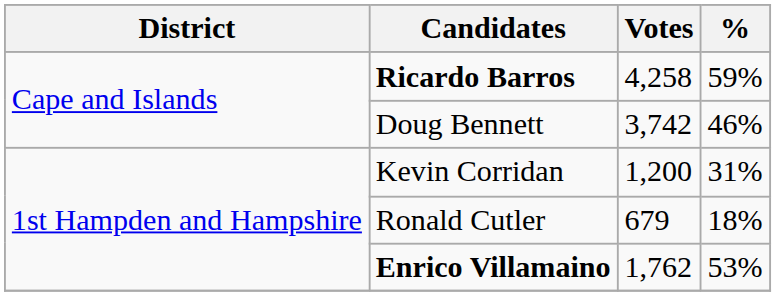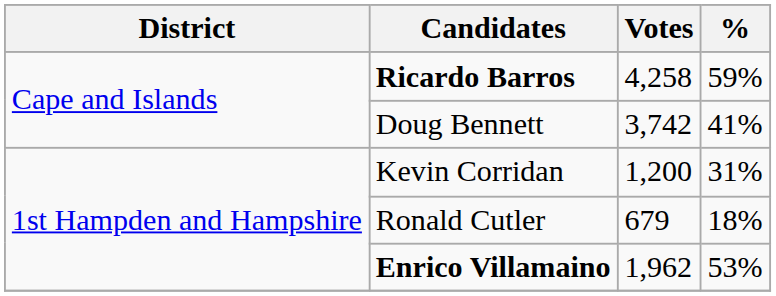 <table class=wikitable>
 <tr>
 <th>District</th>
 <th>Candidates</th>
 <th>Votes</th>
 <th>%</th>
 </tr>
 <tr>
 <td rowspan=2><a href='#'>Cape and Islands</a></td>
 <td><strong>Ricardo Barros</strong></td>
 <td>4,258</td>
 <td>59%</td>
 </tr>
 <tr>
 <td>Doug Bennett</td>
 <td>3,742</td>
-<td>46%</td>
+<td>41%</td>
 </tr>
 <tr>
 <td rowspan=3><a href='#'>1st Hampden and Hampshire</a></td>
 <td>Kevin Corridan</td>
 <td>1,200</td>
 <td>31%</td>
 </tr>
 <tr>
 <td>Ronald Cutler</td>
 <td>679</td>
 <td>18%</td>
 </tr>
 <tr>
 <td><strong>Enrico Villamaino</strong></td>
-<td>1,762</td>
+<td>1,962</td>
 <td>53%</td>
 </tr>
 <tr>
 </tr>
 </table>
